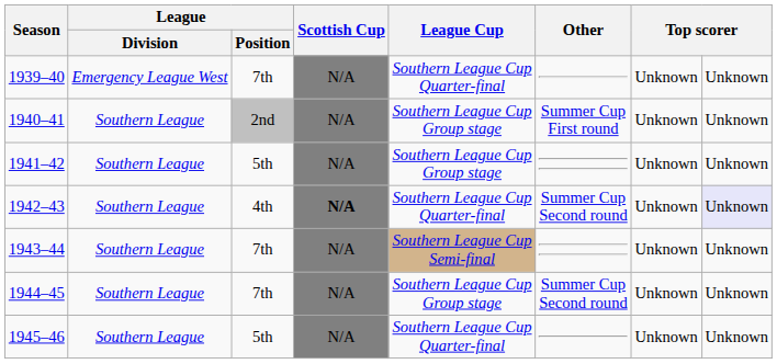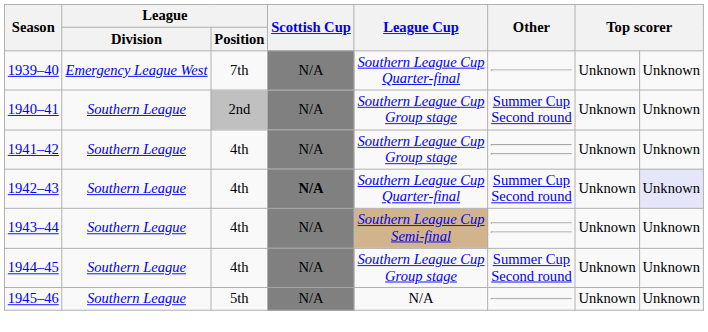 <table class="wikitable" style="text-align: center">
 <tr>
 <th scope="col" rowspan=2>Season</th>
 <th colspan=2>League</th>
 <th scope="col" rowspan=2><a href='#'>Scottish Cup</a></th>
 <th scope="col" rowspan=2><a href='#'>League Cup</a></th>
 <th scope="col" rowspan=2>Other</th>
 <th scope="col" rowspan=2 colspan=2>Top scorer</th>
 </tr>
 <tr>
 <th scope="col">Division</th>
 <th scope="col">Position</th>
 </tr>
 <tr>
 <td scope=row><a href='#'>1939–40</a></td>
 <td><em><a href='#'>Emergency League West</a></em></td>
 <td>7th</td>
 <td bgcolor=grey>N/A</td>
 <td><em><a href='#'>Southern League Cup<br>Quarter-final</a></em></td>
 <td><div></div><hr><div></div></td>
 <td>Unknown</td>
 <td>Unknown</td>
 </tr>
 <tr>
 <td scope=row><a href='#'>1940–41</a></td>
 <td><em><a href='#'>Southern League</a></em></td>
 <td bgcolor=silver>2nd</td>
 <td bgcolor=grey>N/A</td>
 <td><em><a href='#'>Southern League Cup<br>Group stage</a></em></td>
-<td><a href='#'>Summer Cup<br>First round</a></td>
+<td><a href='#'>Summer Cup<br>Second round</a></td>
 <td>Unknown</td>
 <td>Unknown</td>
 </tr>
 <tr>
 <td scope=row><a href='#'>1941–42</a></td>
 <td><em><a href='#'>Southern League</a></em></td>
-<td>5th</td>
+<td>4th</td>
 <td bgcolor=grey>N/A</td>
 <td><em><a href='#'>Southern League Cup<br>Group stage</a></em></td>
 <td><div></div><hr><div> </div><hr><div> </div></td>
 <td>Unknown</td>
 <td>Unknown</td>
 </tr>
 <tr>
 <td scope=row><a href='#'>1942–43</a></td>
 <td><em><a href='#'>Southern League</a></em></td>
 <td>4th</td>
 <td bgcolor=grey><strong>N/A</strong></td>
 <td><em><a href='#'>Southern League Cup<br>Quarter-final</a></em></td>
 <td><a href='#'>Summer Cup<br>Second round</a></td>
 <td>Unknown</td>
 <td style="background: lavender;">Unknown</td>
 </tr>
 <tr>
 <td scope=row><a href='#'>1943–44</a></td>
 <td><em><a href='#'>Southern League</a></em></td>
-<td>7th</td>
+<td>4th</td>
 <td bgcolor=grey>N/A</td>
 <td bgcolor=#D2B48C><em><a href='#'>Southern League Cup<br>Semi-final</a></em></td>
 <td><div></div><hr><div></div><hr><div> </div></td>
 <td>Unknown</td>
 <td>Unknown</td>
 </tr>
 <tr>
 <td scope=row><a href='#'>1944–45</a></td>
 <td><em><a href='#'>Southern League</a></em></td>
-<td>7th</td>
+<td>4th</td>
 <td bgcolor=grey>N/A</td>
 <td><em><a href='#'>Southern League Cup<br>Group stage</a></em></td>
 <td><a href='#'>Summer Cup<br>Second round</a></td>
 <td>Unknown</td>
 <td>Unknown</td>
 </tr>
 <tr>
 <td scope=row><a href='#'>1945–46</a></td>
 <td><em><a href='#'>Southern League</a></em></td>
 <td>5th</td>
 <td bgcolor=grey>N/A</td>
-<td><em><a href='#'>Southern League Cup<br>Quarter-final</a></em></td>
+<td>N/A</td>
 <td><div></div><hr><div></div></td>
 <td>Unknown</td>
 <td>Unknown</td>
 </tr>
 </table>
